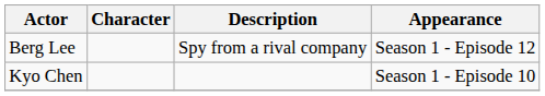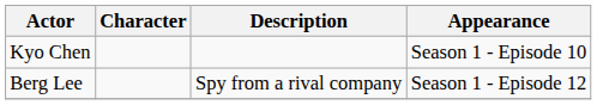 <table class="wikitable">
 <tr>
 <th>Actor</th>
 <th>Character</th>
 <th>Description</th>
 <th>Appearance</th>
 </tr>
 <tr>
+<td>Kyo Chen</td>
+<td></td>
+<td></td>
+<td>Season 1 - Episode 10</td>
+</tr>
+<tr>
 <td>Berg Lee</td>
 <td></td>
 <td>Spy from a rival company</td>
 <td>Season 1 - Episode 12</td>
 </tr>
 <tr>
-<td>Kyo Chen</td>
-<td></td>
-<td></td>
-<td>Season 1 - Episode 10</td>
-</tr>
-<tr>
 </tr>
 </table>
